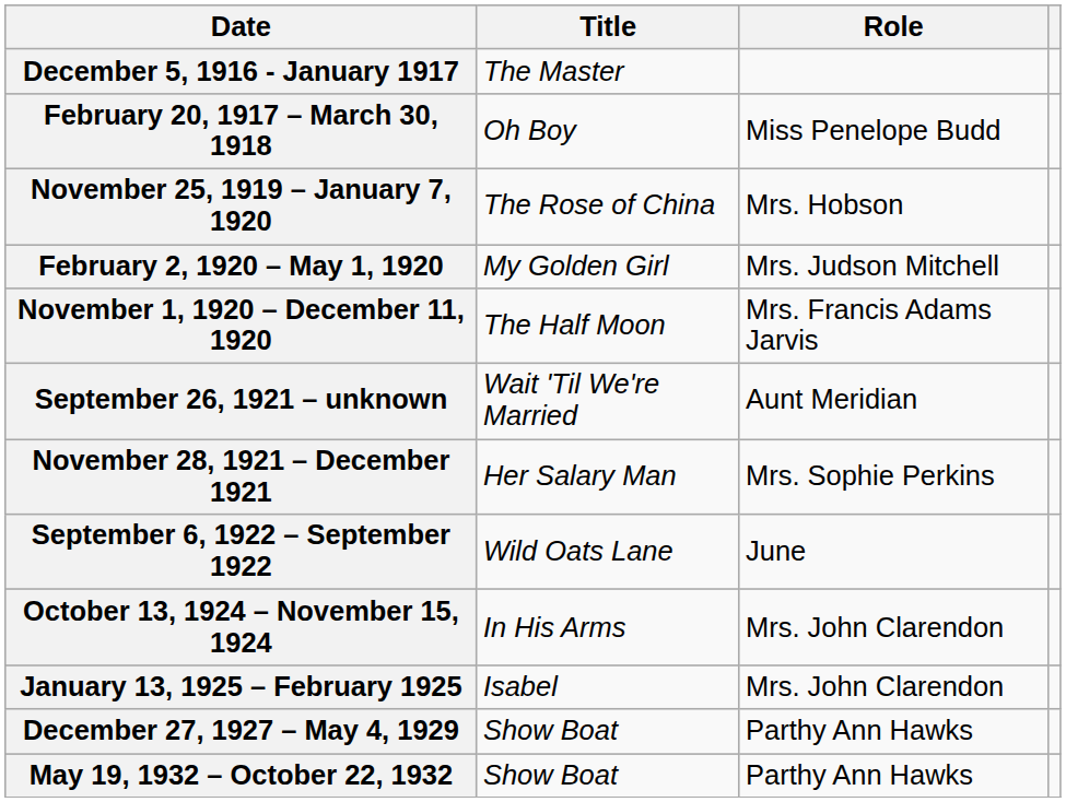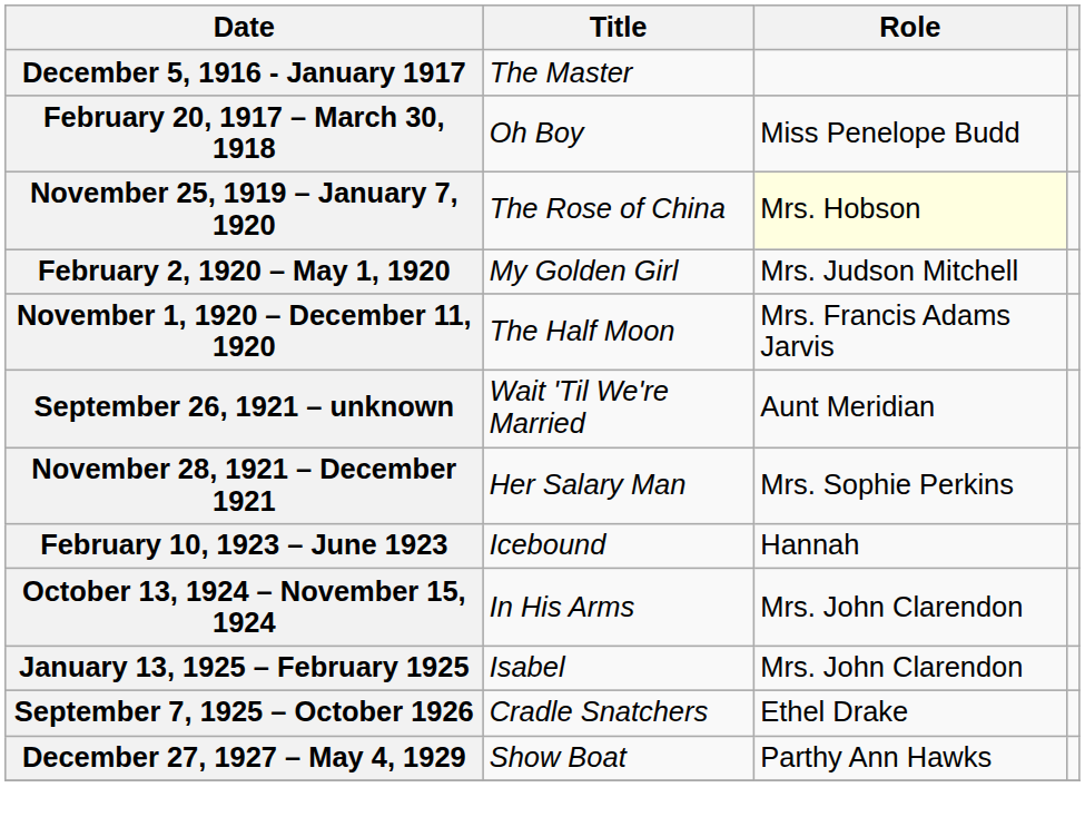 <table class="wikitable plainrowheaders">
 <tr>
 <th scope="col">Date</th>
 <th scope="col">Title</th>
 <th scope="col">Role</th>
 <th scope="col" class="unsortable"></th>
 </tr>
 <tr>
 <th scope="row">December 5, 1916 - January 1917</th>
 <td><em>The Master</em></td>
 <td></td>
 <td align="center"></td>
 </tr>
 <tr>
 <th scope="row">February 20, 1917 – March 30, 1918</th>
 <td><em>Oh Boy</em></td>
 <td>Miss Penelope Budd</td>
 <td align="center"></td>
 </tr>
 <tr>
 <th scope="row">November 25, 1919 – January 7, 1920</th>
 <td><em>The Rose of China</em></td>
-<td>Mrs. Hobson</td>
+<td style="background: lightyellow;">Mrs. Hobson</td>
 <td align="center"></td>
 </tr>
 <tr>
 <th scope="row">February 2, 1920 – May 1, 1920</th>
 <td><em>My Golden Girl</em></td>
 <td>Mrs. Judson Mitchell</td>
 <td align="center"></td>
 </tr>
 <tr>
 <th scope="row">November 1, 1920 – December 11, 1920</th>
 <td><em>The Half Moon</em></td>
 <td>Mrs. Francis Adams Jarvis</td>
 <td align="center"></td>
 </tr>
 <tr>
 <th scope="row">September 26, 1921 – unknown</th>
 <td><em>Wait 'Til We're Married</em></td>
 <td>Aunt Meridian</td>
 <td align="center"></td>
 </tr>
 <tr>
 <th scope="row">November 28, 1921 – December 1921</th>
 <td><em>Her Salary Man</em></td>
 <td>Mrs. Sophie Perkins</td>
 <td align="center"></td>
 </tr>
 <tr>
-<th scope="row">September 6, 1922 – September 1922</th>
-<td><em>Wild Oats Lane</em></td>
-<td>June</td>
+<th scope="row">February 10, 1923 – June 1923</th>
+<td><em>Icebound</em></td>
+<td>Hannah</td>
 <td align="center"></td>
 </tr>
 <tr>
 <th scope="row">October 13, 1924 – November 15, 1924</th>
 <td><em>In His Arms</em></td>
 <td>Mrs. John Clarendon</td>
 <td align="center"></td>
 </tr>
 <tr>
 <th scope="row">January 13, 1925 – February 1925</th>
 <td><em>Isabel</em></td>
 <td>Mrs. John Clarendon</td>
 <td align="center"></td>
 </tr>
 <tr>
-<th scope="row">December 27, 1927 – May 4, 1929</th>
-<td><em>Show Boat </em></td>
-<td>Parthy Ann Hawks</td>
+<th scope="row">September 7, 1925 – October 1926</th>
+<td><em>Cradle Snatchers</em></td>
+<td>Ethel Drake</td>
 <td align="center"></td>
 </tr>
 <tr>
-<th scope="row">May 19, 1932 – October 22, 1932</th>
+<th scope="row">December 27, 1927 – May 4, 1929</th>
 <td><em>Show Boat </em></td>
 <td>Parthy Ann Hawks</td>
 <td align="center"></td>
 </tr>
 <tr>
 </tr>
 </table>
